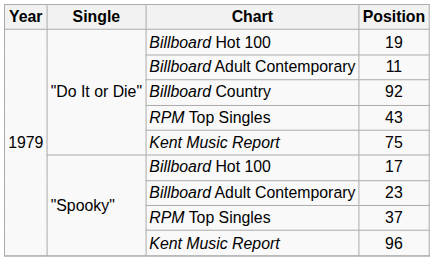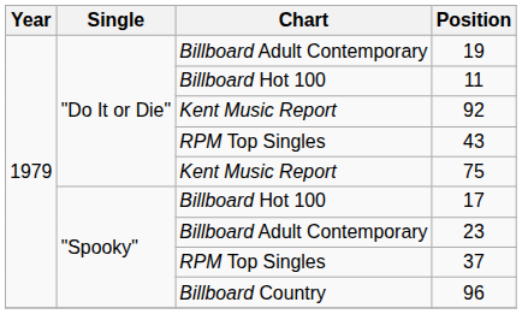 <table class="wikitable">
 <tr>
 <th>Year</th>
 <th>Single</th>
 <th>Chart</th>
 <th>Position</th>
 </tr>
 <tr>
 <td rowspan="9">1979</td>
 <td rowspan="5">"Do It or Die"</td>
-<td><em>Billboard</em> Hot 100</td>
+<td><em>Billboard</em> Adult Contemporary</td>
 <td align="center">19</td>
 </tr>
 <tr>
-<td><em>Billboard</em> Adult Contemporary</td>
+<td><em>Billboard</em> Hot 100</td>
 <td align="center">11</td>
 </tr>
 <tr>
-<td><em>Billboard</em> Country</td>
+<td><em>Kent Music Report</em></td>
 <td align="center">92</td>
 </tr>
 <tr>
 <td><em>RPM</em> Top Singles</td>
 <td align="center">43</td>
 </tr>
 <tr>
 <td><em>Kent Music Report</em></td>
 <td align="center">75</td>
 </tr>
 <tr>
 <td rowspan="4">"Spooky"</td>
 <td><em>Billboard</em> Hot 100</td>
 <td align="center">17</td>
 </tr>
 <tr>
 <td><em>Billboard</em> Adult Contemporary</td>
 <td align="center">23</td>
 </tr>
 <tr>
 <td><em>RPM</em> Top Singles</td>
 <td align="center">37</td>
 </tr>
 <tr>
-<td><em>Kent Music Report</em></td>
+<td><em>Billboard</em> Country</td>
 <td align="center">96</td>
 </tr>
 <tr>
 </tr>
 </table>
